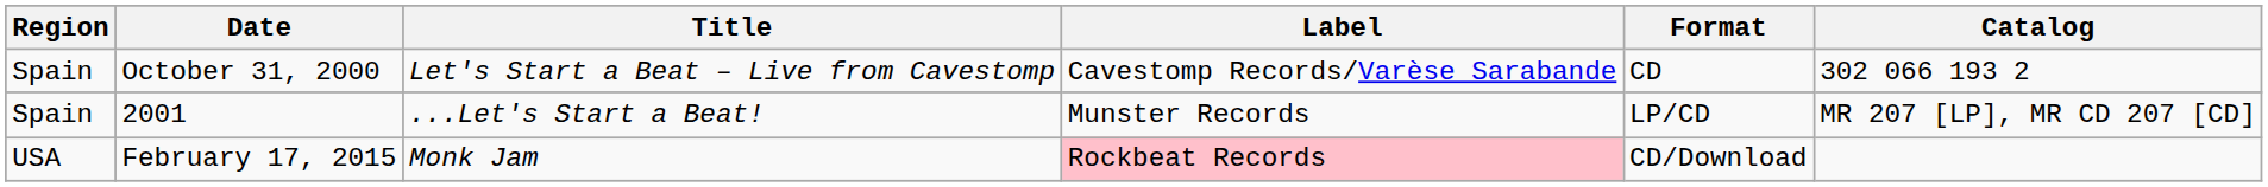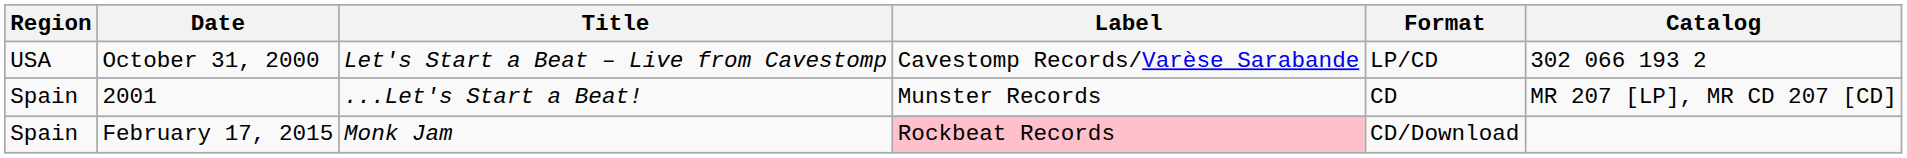 <table class="wikitable">
 <tr>
 <th>Region</th>
 <th>Date</th>
 <th>Title</th>
 <th>Label</th>
 <th>Format</th>
 <th>Catalog</th>
 </tr>
 <tr>
-<td>Spain</td>
+<td>USA</td>
 <td>October 31, 2000</td>
 <td><em>Let's Start a Beat – Live from Cavestomp</em></td>
 <td>Cavestomp Records/<a href='#'>Varèse Sarabande</a></td>
-<td>CD</td>
+<td>LP/CD</td>
 <td>302 066 193 2</td>
 </tr>
 <tr>
 <td>Spain</td>
 <td>2001</td>
 <td><em>...Let's Start a Beat!</em></td>
 <td>Munster Records</td>
-<td>LP/CD</td>
+<td>CD</td>
 <td>MR 207 [LP], MR CD 207 [CD]</td>
 </tr>
 <tr>
-<td>USA</td>
+<td>Spain</td>
 <td>February 17, 2015</td>
 <td><em>Monk Jam</em></td>
 <td style="background: pink;">Rockbeat Records</td>
 <td>CD/Download</td>
 <td></td>
 </tr>
 </table>
